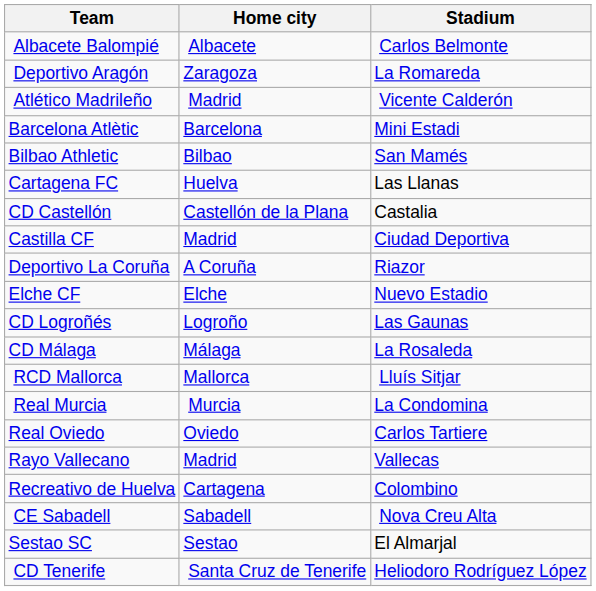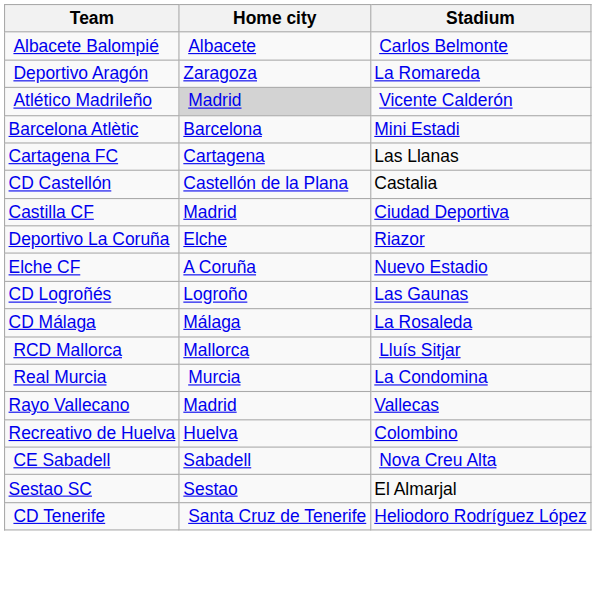 <table class="wikitable sortable">
 <tr>
 <th>Team</th>
 <th>Home city</th>
 <th>Stadium</th>
 </tr>
 <tr>
 <td> <a href='#'>Albacete Balompié</a></td>
 <td> <a href='#'>Albacete</a></td>
 <td> <a href='#'>Carlos Belmonte</a></td>
 </tr>
 <tr>
 <td> <a href='#'>Deportivo Aragón</a></td>
 <td><a href='#'>Zaragoza</a></td>
 <td><a href='#'>La Romareda</a></td>
 </tr>
 <tr>
 <td> <a href='#'>Atlético Madrileño</a></td>
-<td> <a href='#'>Madrid</a></td>
+<td style="background: lightgrey;"> <a href='#'>Madrid</a></td>
 <td> <a href='#'>Vicente Calderón</a></td>
 </tr>
 <tr>
 <td><a href='#'>Barcelona Atlètic</a></td>
 <td><a href='#'>Barcelona</a></td>
 <td><a href='#'>Mini Estadi</a></td>
 </tr>
 <tr>
-<td><a href='#'>Bilbao Athletic</a></td>
-<td><a href='#'>Bilbao</a></td>
-<td><a href='#'>San Mamés</a></td>
-</tr>
-<tr>
 <td><a href='#'>Cartagena FC</a></td>
-<td><a href='#'>Huelva</a></td>
+<td><a href='#'>Cartagena</a></td>
 <td>Las Llanas</td>
 </tr>
 <tr>
 <td><a href='#'>CD Castellón</a></td>
 <td><a href='#'>Castellón de la Plana</a></td>
 <td>Castalia</td>
 </tr>
 <tr>
 <td><a href='#'>Castilla CF</a></td>
 <td><a href='#'>Madrid</a></td>
 <td><a href='#'>Ciudad Deportiva</a></td>
 </tr>
 <tr>
 <td><a href='#'>Deportivo La Coruña</a></td>
-<td><a href='#'>A Coruña</a></td>
+<td><a href='#'>Elche</a></td>
 <td><a href='#'>Riazor</a></td>
 </tr>
 <tr>
 <td><a href='#'>Elche CF</a></td>
-<td><a href='#'>Elche</a></td>
+<td><a href='#'>A Coruña</a></td>
 <td><a href='#'>Nuevo Estadio</a></td>
 </tr>
 <tr>
 <td><a href='#'>CD Logroñés</a></td>
 <td><a href='#'>Logroño</a></td>
 <td><a href='#'>Las Gaunas</a></td>
 </tr>
 <tr>
 <td><a href='#'>CD Málaga</a></td>
 <td><a href='#'>Málaga</a></td>
 <td><a href='#'>La Rosaleda</a></td>
 </tr>
 <tr>
 <td> <a href='#'>RCD Mallorca</a></td>
 <td><a href='#'>Mallorca</a></td>
 <td> <a href='#'>Lluís Sitjar</a></td>
 </tr>
 <tr>
 <td> <a href='#'>Real Murcia</a></td>
 <td> <a href='#'>Murcia</a></td>
 <td><a href='#'>La Condomina</a></td>
 </tr>
 <tr>
-<td><a href='#'>Real Oviedo</a></td>
-<td><a href='#'>Oviedo</a></td>
-<td><a href='#'>Carlos Tartiere</a></td>
-</tr>
-<tr>
 <td><a href='#'>Rayo Vallecano</a></td>
 <td><a href='#'>Madrid</a></td>
 <td><a href='#'>Vallecas</a></td>
 </tr>
 <tr>
 <td><a href='#'>Recreativo de Huelva</a></td>
-<td><a href='#'>Cartagena</a></td>
+<td><a href='#'>Huelva</a></td>
 <td><a href='#'>Colombino</a></td>
 </tr>
 <tr>
 <td> <a href='#'>CE Sabadell</a></td>
 <td><a href='#'>Sabadell</a></td>
 <td> <a href='#'>Nova Creu Alta</a></td>
 </tr>
 <tr>
 <td><a href='#'>Sestao SC</a></td>
 <td><a href='#'>Sestao</a></td>
 <td>El Almarjal</td>
 </tr>
 <tr>
 <td> <a href='#'>CD Tenerife</a></td>
 <td> <a href='#'>Santa Cruz de Tenerife</a></td>
 <td><a href='#'>Heliodoro Rodríguez López</a></td>
 </tr>
 </table>
